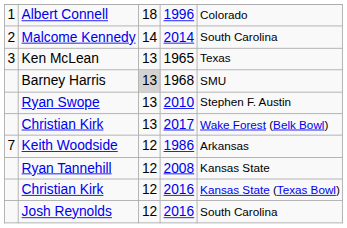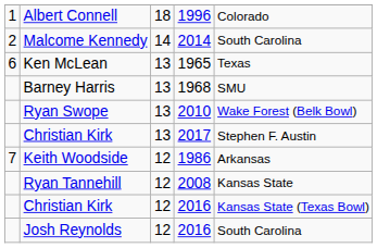 <table class="wikitable">
 <tr>
 </tr>
 <tr>
 <td>1</td>
 <td><a href='#'>Albert Connell</a></td>
 <td>18</td>
 <td><a href='#'>1996</a></td>
 <td style="font-size:85%;">Colorado</td>
 </tr>
 <tr>
 <td>2</td>
 <td><a href='#'>Malcome Kennedy</a></td>
 <td>14</td>
 <td><a href='#'>2014</a></td>
 <td style="font-size:85%;">South Carolina</td>
 </tr>
 <tr>
-<td>3</td>
+<td>6</td>
 <td>Ken McLean</td>
 <td>13</td>
 <td>1965</td>
 <td style="font-size:85%;">Texas</td>
 </tr>
 <tr>
 <td></td>
 <td>Barney Harris</td>
-<td style="background: lightgrey;">13</td>
+<td>13</td>
 <td>1968</td>
 <td style="font-size:85%;">SMU</td>
 </tr>
 <tr>
 <td></td>
 <td><a href='#'>Ryan Swope</a></td>
 <td>13</td>
 <td><a href='#'>2010</a></td>
-<td style="font-size:85%;">Stephen F. Austin</td>
+<td style="font-size:85%;"><a href='#'>Wake Forest</a> (<a href='#'>Belk Bowl</a>)</td>
 </tr>
 <tr>
 <td></td>
 <td><a href='#'>Christian Kirk</a></td>
 <td>13</td>
 <td><a href='#'>2017</a></td>
-<td style="font-size:85%;"><a href='#'>Wake Forest</a> (<a href='#'>Belk Bowl</a>)</td>
+<td style="font-size:85%;">Stephen F. Austin</td>
 </tr>
 <tr>
 <td>7</td>
 <td><a href='#'>Keith Woodside</a></td>
 <td>12</td>
 <td><a href='#'>1986</a></td>
 <td style="font-size:85%;">Arkansas</td>
 </tr>
 <tr>
 <td></td>
 <td><a href='#'>Ryan Tannehill</a></td>
 <td>12</td>
 <td><a href='#'>2008</a></td>
 <td style="font-size:85%;">Kansas State</td>
 </tr>
 <tr>
 <td></td>
 <td><a href='#'>Christian Kirk</a></td>
 <td>12</td>
 <td><a href='#'>2016</a></td>
 <td style="font-size:85%;"><a href='#'>Kansas State</a> (<a href='#'>Texas Bowl</a>)</td>
 </tr>
 <tr>
 <td></td>
 <td><a href='#'>Josh Reynolds</a></td>
 <td>12</td>
 <td><a href='#'>2016</a></td>
 <td style="font-size:85%;">South Carolina</td>
 </tr>
 </table>
